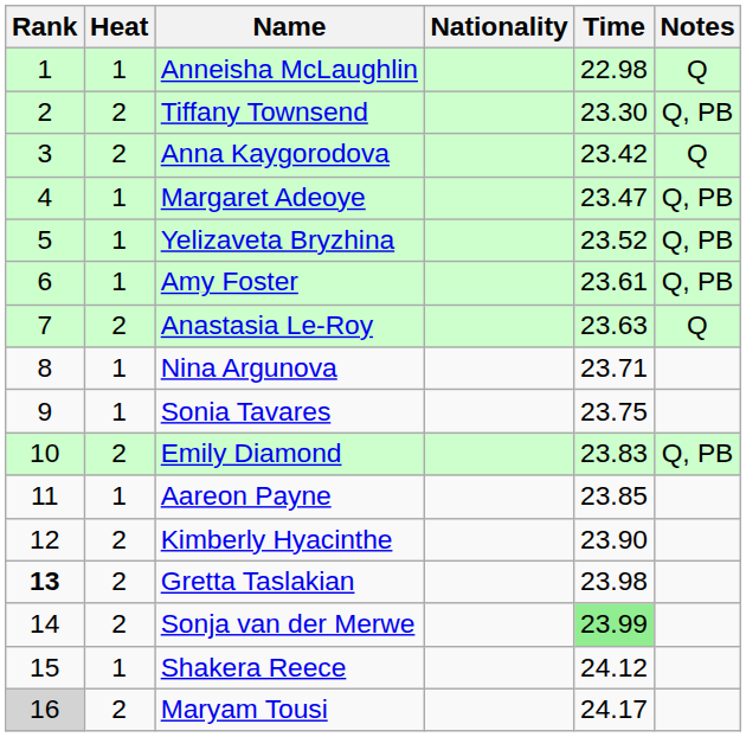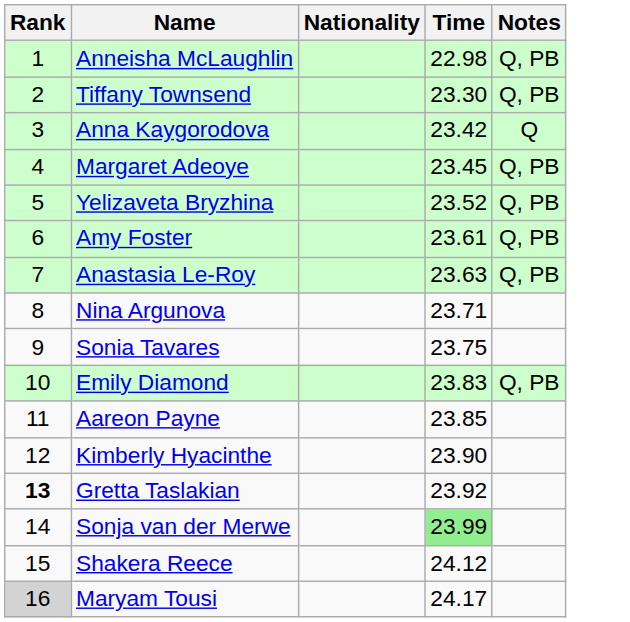 <table class="wikitable sortable" style="text-align:center">
 <tr>
 <th>Rank</th>
-<th>Heat</th>
 <th>Name</th>
 <th>Nationality</th>
 <th>Time</th>
 <th>Notes</th>
 </tr>
 <tr bgcolor=ccffcc>
 <td>1</td>
-<td>1</td>
 <td align=left><a href='#'>Anneisha McLaughlin</a></td>
 <td align=left></td>
 <td>22.98</td>
-<td>Q</td>
+<td>Q, PB</td>
 </tr>
 <tr bgcolor=ccffcc>
-<td>2</td>
 <td>2</td>
 <td align=left><a href='#'>Tiffany Townsend</a></td>
 <td align=left></td>
 <td>23.30</td>
 <td>Q, PB</td>
 </tr>
 <tr bgcolor=ccffcc>
 <td>3</td>
-<td>2</td>
 <td align=left><a href='#'>Anna Kaygorodova</a></td>
 <td align=left></td>
 <td>23.42</td>
 <td>Q</td>
 </tr>
 <tr bgcolor=ccffcc>
 <td>4</td>
-<td>1</td>
 <td align=left><a href='#'>Margaret Adeoye</a></td>
 <td align=left></td>
-<td>23.47</td>
+<td>23.45</td>
 <td>Q, PB</td>
 </tr>
 <tr bgcolor=ccffcc>
 <td>5</td>
-<td>1</td>
 <td align=left><a href='#'>Yelizaveta Bryzhina</a></td>
 <td align=left></td>
 <td>23.52</td>
 <td>Q, PB</td>
 </tr>
 <tr bgcolor=ccffcc>
 <td>6</td>
-<td>1</td>
 <td align=left><a href='#'>Amy Foster</a></td>
 <td align=left></td>
 <td>23.61</td>
 <td>Q, PB</td>
 </tr>
 <tr bgcolor=ccffcc>
 <td>7</td>
-<td>2</td>
 <td align=left><a href='#'>Anastasia Le-Roy</a></td>
 <td align=left></td>
 <td>23.63</td>
-<td>Q</td>
+<td>Q, PB</td>
 </tr>
 <tr>
 <td>8</td>
-<td>1</td>
 <td align=left><a href='#'>Nina Argunova</a></td>
 <td align=left></td>
 <td>23.71</td>
 <td></td>
 </tr>
 <tr>
 <td>9</td>
-<td>1</td>
 <td align=left><a href='#'>Sonia Tavares</a></td>
 <td align=left></td>
 <td>23.75</td>
 <td></td>
 </tr>
 <tr bgcolor=ccffcc>
 <td>10</td>
-<td>2</td>
 <td align=left><a href='#'>Emily Diamond</a></td>
 <td align=left></td>
 <td>23.83</td>
 <td>Q, PB</td>
 </tr>
 <tr>
 <td>11</td>
-<td>1</td>
 <td align=left><a href='#'>Aareon Payne</a></td>
 <td align=left></td>
 <td>23.85</td>
 <td></td>
 </tr>
 <tr>
 <td>12</td>
-<td>2</td>
 <td align=left><a href='#'>Kimberly Hyacinthe</a></td>
 <td align=left></td>
 <td>23.90</td>
 <td></td>
 </tr>
 <tr>
 <td><strong>13</strong></td>
-<td>2</td>
 <td align=left><a href='#'>Gretta Taslakian</a></td>
 <td align=left></td>
-<td>23.98</td>
+<td>23.92</td>
 <td></td>
 </tr>
 <tr>
 <td>14</td>
-<td>2</td>
 <td align=left><a href='#'>Sonja van der Merwe</a></td>
 <td align=left></td>
 <td style="background: lightgreen;">23.99</td>
 <td></td>
 </tr>
 <tr>
 <td>15</td>
-<td>1</td>
 <td align=left><a href='#'>Shakera Reece</a></td>
 <td align=left></td>
 <td>24.12</td>
 <td></td>
 </tr>
 <tr>
 <td style="background: lightgrey;">16</td>
-<td>2</td>
 <td align=left><a href='#'>Maryam Tousi</a></td>
 <td align=left></td>
 <td>24.17</td>
 <td></td>
 </tr>
 </table>
